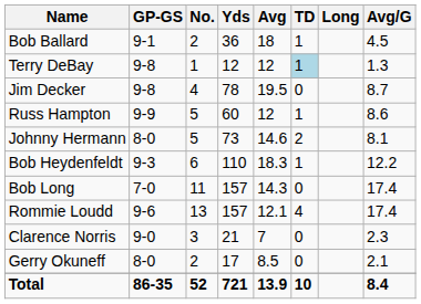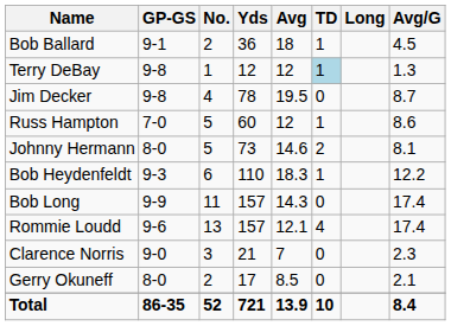 <table class="wikitable collapsible collapsed sortable" style="white-space:nowrap;">
 <tr>
 <th>Name</th>
 <th>GP-GS</th>
 <th>No.</th>
 <th>Yds</th>
 <th>Avg</th>
 <th>TD</th>
 <th>Long</th>
 <th>Avg/G</th>
 </tr>
 <tr>
 <td>Bob Ballard</td>
 <td>9-1</td>
 <td>2</td>
 <td>36</td>
 <td>18</td>
 <td>1</td>
 <td></td>
 <td>4.5</td>
 </tr>
 <tr>
 <td>Terry DeBay</td>
 <td>9-8</td>
 <td>1</td>
 <td>12</td>
 <td>12</td>
 <td style="background: lightblue;">1</td>
 <td></td>
 <td>1.3</td>
 </tr>
 <tr>
 <td>Jim Decker</td>
 <td>9-8</td>
 <td>4</td>
 <td>78</td>
 <td>19.5</td>
 <td>0</td>
 <td></td>
 <td>8.7</td>
 </tr>
 <tr>
 <td>Russ Hampton</td>
-<td>9-9</td>
+<td>7-0</td>
 <td>5</td>
 <td>60</td>
 <td>12</td>
 <td>1</td>
 <td></td>
 <td>8.6</td>
 </tr>
 <tr>
 <td>Johnny  Hermann</td>
 <td>8-0</td>
 <td>5</td>
 <td>73</td>
 <td>14.6</td>
 <td>2</td>
 <td></td>
 <td>8.1</td>
 </tr>
 <tr>
 <td>Bob Heydenfeldt</td>
 <td>9-3</td>
 <td>6</td>
 <td>110</td>
 <td>18.3</td>
 <td>1</td>
 <td></td>
 <td>12.2</td>
 </tr>
 <tr>
 <td>Bob Long</td>
-<td>7-0</td>
+<td>9-9</td>
 <td>11</td>
 <td>157</td>
 <td>14.3</td>
 <td>0</td>
 <td></td>
 <td>17.4</td>
 </tr>
 <tr>
 <td>Rommie Loudd</td>
 <td>9-6</td>
 <td>13</td>
 <td>157</td>
 <td>12.1</td>
 <td>4</td>
 <td></td>
 <td>17.4</td>
 </tr>
 <tr>
 <td>Clarence Norris</td>
 <td>9-0</td>
 <td>3</td>
 <td>21</td>
 <td>7</td>
 <td>0</td>
 <td></td>
 <td>2.3</td>
 </tr>
 <tr>
 <td>Gerry Okuneff</td>
 <td>8-0</td>
 <td>2</td>
 <td>17</td>
 <td>8.5</td>
 <td>0</td>
 <td></td>
 <td>2.1</td>
 </tr>
 <tr>
 </tr>
 <tr class="sortbottom" style="font-weight:bold;">
 <td>Total</td>
 <td>86-35</td>
 <td>52</td>
 <td>721</td>
 <td>13.9</td>
 <td>10</td>
 <td></td>
 <td>8.4</td>
 </tr>
 </table>
